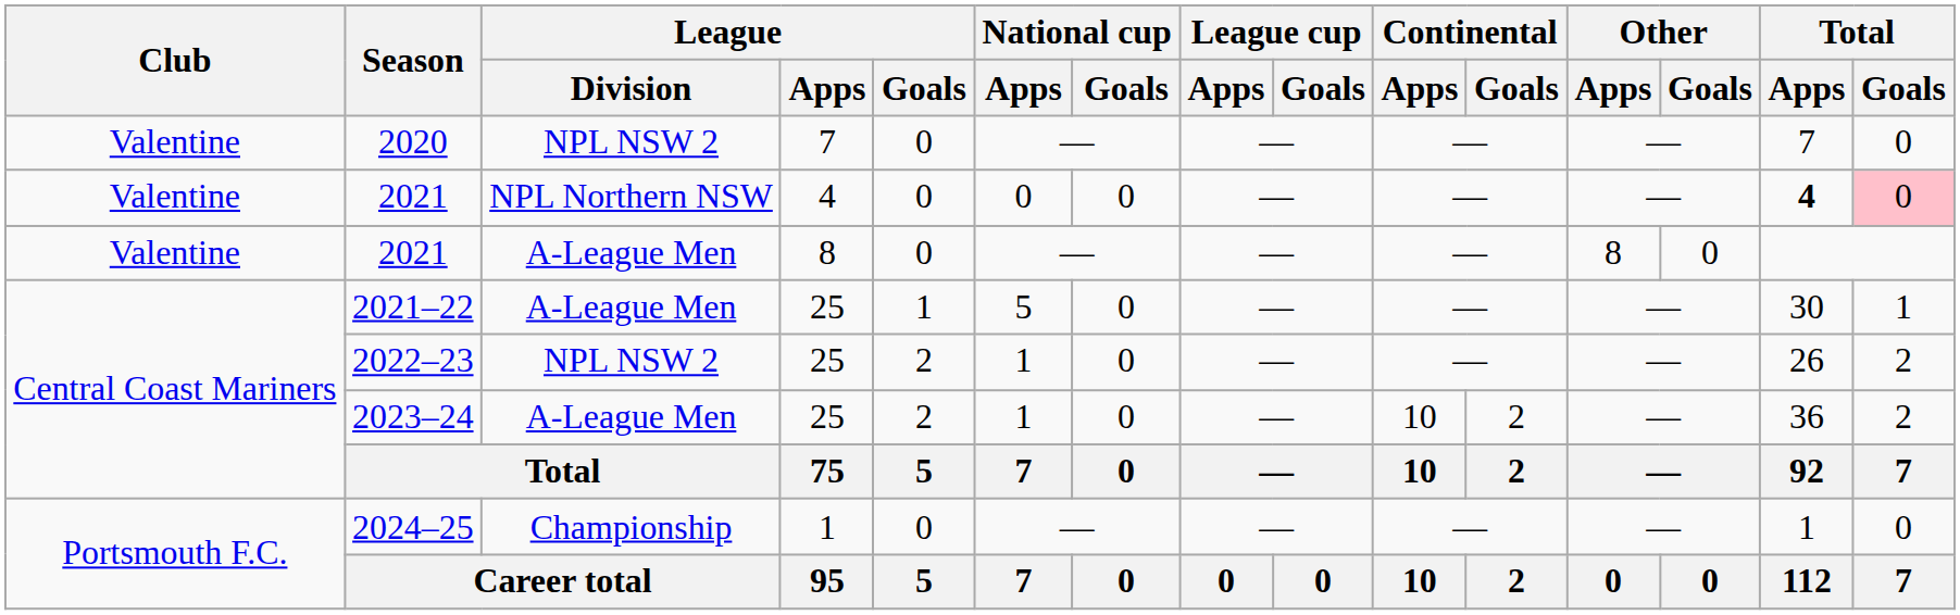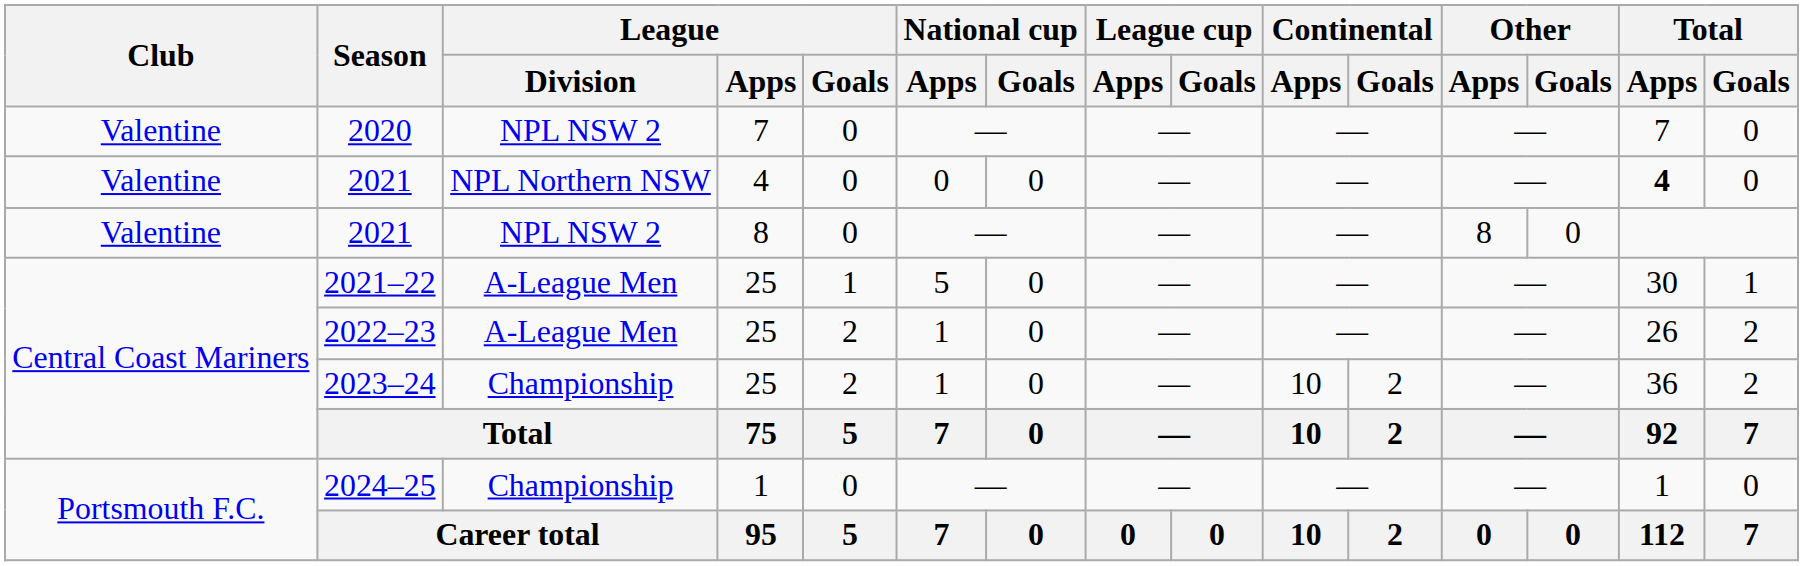 <table class="wikitable" style="text-align:center">
 <tr>
 <th rowspan="2">Club</th>
 <th rowspan="2">Season</th>
 <th colspan="3">League</th>
 <th colspan="2">National cup</th>
 <th colspan="2">League cup</th>
 <th colspan="2">Continental</th>
 <th colspan="2">Other</th>
 <th colspan="2">Total</th>
 </tr>
 <tr>
 <th>Division</th>
 <th>Apps</th>
 <th>Goals</th>
 <th>Apps</th>
 <th>Goals</th>
 <th>Apps</th>
 <th>Goals</th>
 <th>Apps</th>
 <th>Goals</th>
 <th>Apps</th>
 <th>Goals</th>
 <th>Apps</th>
 <th>Goals</th>
 </tr>
 <tr>
 <td><a href='#'>Valentine</a></td>
 <td><a href='#'>2020</a></td>
 <td><a href='#'>NPL NSW 2</a></td>
 <td>7</td>
 <td>0</td>
 <td colspan="2">—</td>
 <td colspan="2">—</td>
 <td colspan="2">—</td>
 <td colspan="2">—</td>
 <td>7</td>
 <td>0</td>
 </tr>
 <tr>
 <td><a href='#'>Valentine</a></td>
 <td><a href='#'>2021</a></td>
 <td><a href='#'>NPL Northern NSW</a></td>
 <td>4</td>
 <td>0</td>
 <td>0</td>
 <td>0</td>
 <td colspan="2">—</td>
 <td colspan="2">—</td>
 <td colspan="2">—</td>
 <td><strong>4</strong></td>
-<td style="background: pink;">0</td>
+<td>0</td>
 </tr>
 <tr>
 <td><a href='#'>Valentine</a></td>
 <td><a href='#'>2021</a></td>
-<td><a href='#'>A-League Men</a></td>
+<td><a href='#'>NPL NSW 2</a></td>
 <td>8</td>
 <td>0</td>
 <td colspan="2">—</td>
 <td colspan="2">—</td>
 <td colspan="2">—</td>
 <td>8</td>
 <td>0</td>
 </tr>
 <tr>
 <td rowspan="4"><a href='#'>Central Coast Mariners</a></td>
 <td><a href='#'>2021–22</a></td>
 <td><a href='#'>A-League Men</a></td>
 <td>25</td>
 <td>1</td>
 <td>5</td>
 <td>0</td>
 <td colspan="2">—</td>
 <td colspan="2">—</td>
 <td colspan="2">—</td>
 <td>30</td>
 <td>1</td>
 </tr>
 <tr>
 <td><a href='#'>2022–23</a></td>
-<td><a href='#'>NPL NSW 2</a></td>
+<td><a href='#'>A-League Men</a></td>
 <td>25</td>
 <td>2</td>
 <td>1</td>
 <td>0</td>
 <td colspan="2">—</td>
 <td colspan="2">—</td>
 <td colspan="2">—</td>
 <td>26</td>
 <td>2</td>
 </tr>
 <tr>
 <td><a href='#'>2023–24</a></td>
-<td><a href='#'>A-League Men</a></td>
+<td><a href='#'>Championship</a></td>
 <td>25</td>
 <td>2</td>
 <td>1</td>
 <td>0</td>
 <td colspan="2">—</td>
 <td>10</td>
 <td>2</td>
 <td colspan="2">—</td>
 <td>36</td>
 <td>2</td>
 </tr>
 <tr>
 <th colspan="2">Total</th>
 <th>75</th>
 <th>5</th>
 <th>7</th>
 <th>0</th>
 <th colspan="2">—</th>
 <th>10</th>
 <th>2</th>
 <th colspan="2">—</th>
 <th>92</th>
 <th>7</th>
 </tr>
 <tr>
 <td rowspan="2"><a href='#'>Portsmouth F.C.</a></td>
 <td><a href='#'>2024–25</a></td>
 <td><a href='#'>Championship</a></td>
 <td>1</td>
 <td>0</td>
 <td colspan="2">—</td>
 <td colspan="2">—</td>
 <td colspan="2">—</td>
 <td colspan="2">—</td>
 <td>1</td>
 <td>0</td>
 </tr>
 <tr>
 <th colspan="2">Career total</th>
 <th>95</th>
 <th>5</th>
 <th>7</th>
 <th>0</th>
 <th>0</th>
 <th>0</th>
 <th>10</th>
 <th>2</th>
 <th>0</th>
 <th>0</th>
 <th>112</th>
 <th>7</th>
 </tr>
 </table>
